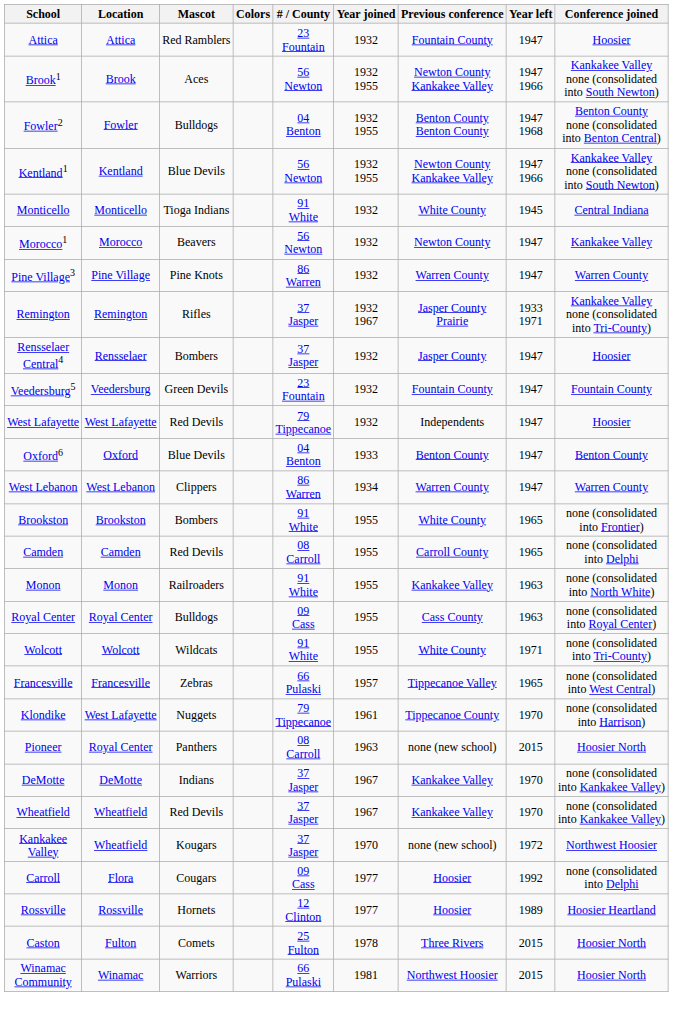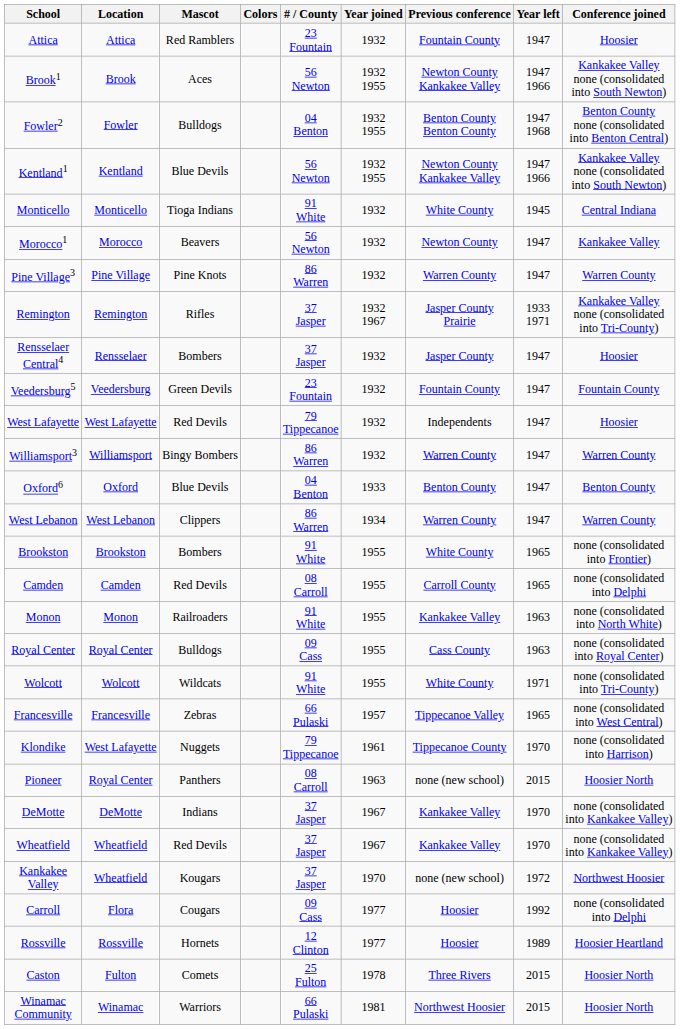 <table class="wikitable" style="text-align:center;">
 <tr>
 <th>School</th>
 <th>Location</th>
 <th>Mascot</th>
 <th>Colors</th>
 <th># / County</th>
 <th>Year joined</th>
 <th>Previous conference</th>
 <th>Year left</th>
 <th>Conference joined</th>
 </tr>
 <tr>
 <td><a href='#'>Attica</a></td>
 <td><a href='#'>Attica</a></td>
 <td>Red Ramblers</td>
 <td> </td>
 <td><a href='#'>23 <br> Fountain</a></td>
 <td>1932</td>
 <td><a href='#'>Fountain County</a></td>
 <td>1947</td>
 <td><a href='#'>Hoosier</a></td>
 </tr>
 <tr>
 <td><a href='#'>Brook</a><sup>1</sup></td>
 <td><a href='#'>Brook</a></td>
 <td>Aces</td>
 <td>  </td>
 <td><a href='#'>56 <br> Newton</a></td>
 <td>1932<br>1955</td>
 <td><a href='#'>Newton County</a><br><a href='#'>Kankakee Valley</a></td>
 <td>1947<br>1966</td>
 <td><a href='#'>Kankakee Valley</a><br>none (consolidated <br> into <a href='#'>South Newton</a>)</td>
 </tr>
 <tr>
 <td><a href='#'>Fowler</a><sup>2</sup></td>
 <td><a href='#'>Fowler</a></td>
 <td>Bulldogs</td>
 <td> </td>
 <td><a href='#'>04 <br> Benton</a></td>
 <td>1932<br>1955</td>
 <td><a href='#'>Benton County</a><br><a href='#'>Benton County</a></td>
 <td>1947<br>1968</td>
 <td><a href='#'>Benton County</a><br>none (consolidated <br> into <a href='#'>Benton Central</a>)</td>
 </tr>
 <tr>
 <td><a href='#'>Kentland</a><sup>1</sup></td>
 <td><a href='#'>Kentland</a></td>
 <td>Blue Devils</td>
 <td>  </td>
 <td><a href='#'>56 <br> Newton</a></td>
 <td>1932<br>1955</td>
 <td><a href='#'>Newton County</a><br><a href='#'>Kankakee Valley</a></td>
 <td>1947<br>1966</td>
 <td><a href='#'>Kankakee Valley</a><br>none (consolidated <br> into <a href='#'>South Newton</a>)</td>
 </tr>
 <tr>
 <td><a href='#'>Monticello</a></td>
 <td><a href='#'>Monticello</a></td>
 <td>Tioga Indians</td>
 <td> </td>
 <td><a href='#'>91<br>White</a></td>
 <td>1932</td>
 <td><a href='#'>White County</a></td>
 <td>1945</td>
 <td><a href='#'>Central Indiana</a></td>
 </tr>
 <tr>
 <td><a href='#'>Morocco</a><sup>1</sup></td>
 <td><a href='#'>Morocco</a></td>
 <td>Beavers</td>
 <td> </td>
 <td><a href='#'>56 <br> Newton</a></td>
 <td>1932</td>
 <td><a href='#'>Newton County</a></td>
 <td>1947</td>
 <td><a href='#'>Kankakee Valley</a></td>
 </tr>
 <tr>
 <td><a href='#'>Pine Village</a><sup>3</sup></td>
 <td><a href='#'>Pine Village</a></td>
 <td>Pine Knots</td>
 <td> </td>
 <td><a href='#'>86 <br> Warren</a></td>
 <td>1932</td>
 <td><a href='#'>Warren County</a></td>
 <td>1947</td>
 <td><a href='#'>Warren County</a></td>
 </tr>
 <tr>
 <td><a href='#'>Remington</a></td>
 <td><a href='#'>Remington</a></td>
 <td>Rifles</td>
 <td> </td>
 <td><a href='#'>37<br>Jasper</a></td>
 <td>1932<br>1967</td>
 <td><a href='#'>Jasper County</a><br><a href='#'>Prairie</a></td>
 <td>1933<br>1971</td>
 <td><a href='#'>Kankakee Valley</a><br>none (consolidated <br> into <a href='#'>Tri-County</a>)</td>
 </tr>
 <tr>
 <td><a href='#'>Rensselaer <br> Central</a><sup>4</sup></td>
 <td><a href='#'>Rensselaer</a></td>
 <td>Bombers</td>
 <td> </td>
 <td><a href='#'>37 <br>Jasper</a></td>
 <td>1932</td>
 <td><a href='#'>Jasper County</a></td>
 <td>1947</td>
 <td><a href='#'>Hoosier</a></td>
 </tr>
 <tr>
 <td><a href='#'>Veedersburg</a><sup>5</sup></td>
 <td><a href='#'>Veedersburg</a></td>
 <td>Green Devils</td>
 <td> </td>
 <td><a href='#'>23 <br> Fountain</a></td>
 <td>1932</td>
 <td><a href='#'>Fountain County</a></td>
 <td>1947</td>
 <td><a href='#'>Fountain County</a></td>
 </tr>
 <tr>
 <td><a href='#'>West Lafayette</a></td>
 <td><a href='#'>West Lafayette</a></td>
 <td>Red Devils</td>
 <td> </td>
 <td><a href='#'>79 <br> Tippecanoe</a></td>
 <td>1932</td>
 <td>Independents</td>
 <td>1947</td>
 <td><a href='#'>Hoosier</a></td>
+</tr>
+<tr>
+<td><a href='#'>Williamsport</a><sup>3</sup></td>
+<td><a href='#'>Williamsport</a></td>
+<td>Bingy Bombers</td>
+<td> </td>
+<td><a href='#'>86 <br> Warren</a></td>
+<td>1932</td>
+<td><a href='#'>Warren County</a></td>
+<td>1947</td>
+<td><a href='#'>Warren County</a></td>
 </tr>
 <tr>
 <td><a href='#'>Oxford</a><sup>6</sup></td>
 <td><a href='#'>Oxford</a></td>
 <td>Blue Devils</td>
 <td> </td>
 <td><a href='#'>04 <br> Benton</a></td>
 <td>1933</td>
 <td><a href='#'>Benton County</a></td>
 <td>1947</td>
 <td><a href='#'>Benton County</a></td>
 </tr>
 <tr>
 <td><a href='#'>West Lebanon</a></td>
 <td><a href='#'>West Lebanon</a></td>
 <td>Clippers</td>
 <td> </td>
 <td><a href='#'>86 <br> Warren</a></td>
 <td>1934</td>
 <td><a href='#'>Warren County</a></td>
 <td>1947</td>
 <td><a href='#'>Warren County</a></td>
 </tr>
 <tr>
 <td><a href='#'>Brookston</a></td>
 <td><a href='#'>Brookston</a></td>
 <td>Bombers</td>
 <td>  </td>
 <td><a href='#'>91 <br> White</a></td>
 <td>1955</td>
 <td><a href='#'>White County</a></td>
 <td>1965</td>
 <td>none (consolidated <br> into <a href='#'>Frontier</a>)</td>
 </tr>
 <tr>
 <td><a href='#'>Camden</a></td>
 <td><a href='#'>Camden</a></td>
 <td>Red Devils</td>
 <td> </td>
 <td><a href='#'>08 <br> Carroll</a></td>
 <td>1955</td>
 <td><a href='#'>Carroll County</a></td>
 <td>1965</td>
 <td>none (consolidated <br> into <a href='#'>Delphi</a></td>
 </tr>
 <tr>
 <td><a href='#'>Monon</a></td>
 <td><a href='#'>Monon</a></td>
 <td>Railroaders</td>
 <td> </td>
 <td><a href='#'>91 <br> White</a></td>
 <td>1955</td>
 <td><a href='#'>Kankakee Valley</a></td>
 <td>1963</td>
 <td>none (consolidated <br> into <a href='#'>North White</a>)</td>
 </tr>
 <tr>
 <td><a href='#'>Royal Center</a></td>
 <td><a href='#'>Royal Center</a></td>
 <td>Bulldogs</td>
 <td>  </td>
 <td><a href='#'>09 <br> Cass</a></td>
 <td>1955</td>
 <td><a href='#'>Cass County</a></td>
 <td>1963</td>
 <td>none (consolidated <br> into <a href='#'>Royal Center</a>)</td>
 </tr>
 <tr>
 <td><a href='#'>Wolcott</a></td>
 <td><a href='#'>Wolcott</a></td>
 <td>Wildcats</td>
 <td>  </td>
 <td><a href='#'>91 <br> White</a></td>
 <td>1955</td>
 <td><a href='#'>White County</a></td>
 <td>1971</td>
 <td>none (consolidated <br> into <a href='#'>Tri-County</a>)</td>
 </tr>
 <tr>
 <td><a href='#'>Francesville</a></td>
 <td><a href='#'>Francesville</a></td>
 <td>Zebras</td>
 <td>  </td>
 <td><a href='#'>66 <br> Pulaski</a></td>
 <td>1957</td>
 <td><a href='#'>Tippecanoe Valley</a></td>
 <td>1965</td>
 <td>none (consolidated <br> into <a href='#'>West Central</a>)</td>
 </tr>
 <tr>
 <td><a href='#'>Klondike</a></td>
 <td><a href='#'>West Lafayette</a></td>
 <td>Nuggets</td>
 <td>  </td>
 <td><a href='#'>79 <br> Tippecanoe</a></td>
 <td>1961</td>
 <td><a href='#'>Tippecanoe County</a></td>
 <td>1970</td>
 <td>none (consolidated <br> into <a href='#'>Harrison</a>)</td>
 </tr>
 <tr>
 <td><a href='#'>Pioneer</a></td>
 <td><a href='#'>Royal Center</a></td>
 <td>Panthers</td>
 <td>  </td>
 <td><a href='#'>08 <br> Carroll</a></td>
 <td>1963</td>
 <td>none (new school)</td>
 <td>2015</td>
 <td><a href='#'>Hoosier North</a></td>
 </tr>
 <tr>
 <td><a href='#'>DeMotte</a></td>
 <td><a href='#'>DeMotte</a></td>
 <td>Indians</td>
 <td> </td>
 <td><a href='#'>37 <br> Jasper</a></td>
 <td>1967</td>
 <td><a href='#'>Kankakee Valley</a></td>
 <td>1970</td>
 <td>none (consolidated <br> into <a href='#'>Kankakee Valley</a>)</td>
 </tr>
 <tr>
 <td><a href='#'>Wheatfield</a></td>
 <td><a href='#'>Wheatfield</a></td>
 <td>Red Devils</td>
 <td> </td>
 <td><a href='#'>37 <br> Jasper</a></td>
 <td>1967</td>
 <td><a href='#'>Kankakee Valley</a></td>
 <td>1970</td>
 <td>none (consolidated <br> into <a href='#'>Kankakee Valley</a>)</td>
 </tr>
 <tr>
 <td><a href='#'>Kankakee <br> Valley</a></td>
 <td><a href='#'>Wheatfield</a></td>
 <td>Kougars</td>
 <td> </td>
 <td><a href='#'>37 <br> Jasper</a></td>
 <td>1970</td>
 <td>none (new school)</td>
 <td>1972</td>
 <td><a href='#'>Northwest Hoosier</a></td>
 </tr>
 <tr>
 <td><a href='#'>Carroll</a></td>
 <td><a href='#'>Flora</a></td>
 <td>Cougars</td>
 <td> </td>
 <td><a href='#'>09 <br> Cass</a></td>
 <td>1977</td>
 <td><a href='#'>Hoosier</a></td>
 <td>1992</td>
 <td>none (consolidated <br> into <a href='#'>Delphi</a></td>
 </tr>
 <tr>
 <td><a href='#'>Rossville</a></td>
 <td><a href='#'>Rossville</a></td>
 <td>Hornets</td>
 <td> </td>
 <td><a href='#'>12 <br> Clinton</a></td>
 <td>1977</td>
 <td><a href='#'>Hoosier</a></td>
 <td>1989</td>
 <td><a href='#'>Hoosier Heartland</a></td>
 </tr>
 <tr>
 <td><a href='#'>Caston</a></td>
 <td><a href='#'>Fulton</a></td>
 <td>Comets</td>
 <td>  </td>
 <td><a href='#'>25 <br> Fulton</a></td>
 <td>1978</td>
 <td><a href='#'>Three Rivers</a></td>
 <td>2015</td>
 <td><a href='#'>Hoosier North</a></td>
 </tr>
 <tr>
 <td><a href='#'>Winamac <br> Community</a></td>
 <td><a href='#'>Winamac</a></td>
 <td>Warriors</td>
 <td> </td>
 <td><a href='#'>66 <br> Pulaski</a></td>
 <td>1981</td>
 <td><a href='#'>Northwest Hoosier</a></td>
 <td>2015</td>
 <td><a href='#'>Hoosier North</a></td>
 </tr>
 </table>
